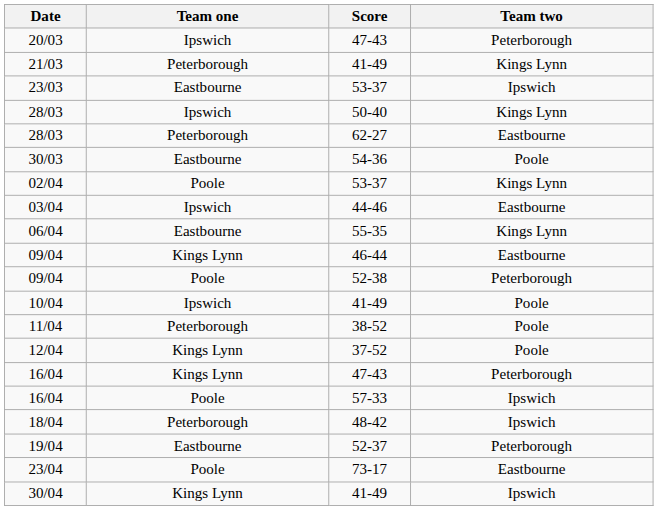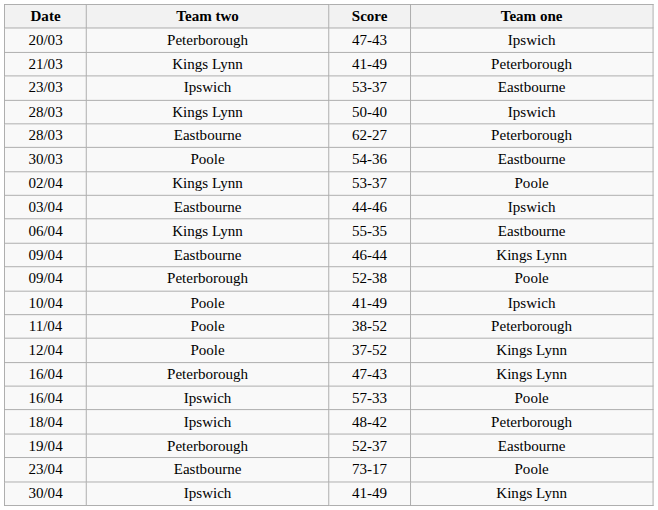 <table class="wikitable" style="text-align: center">
 <tr>
 <th width=80>Date</th>
+<th width=250>Team two</th>
+<th width=80>Score</th>
 <th width=250>Team one</th>
-<th width=80>Score</th>
-<th width=250>Team two</th>
 </tr>
 <tr>
 <td>20/03</td>
+<td>Peterborough</td>
+<td>47-43</td>
 <td>Ipswich</td>
-<td>47-43</td>
+</tr>
+<tr>
+<td>21/03</td>
+<td>Kings Lynn</td>
+<td>41-49</td>
 <td>Peterborough</td>
 </tr>
 <tr>
-<td>21/03</td>
-<td>Peterborough</td>
-<td>41-49</td>
-<td>Kings Lynn</td>
+<td>23/03</td>
+<td>Ipswich</td>
+<td>53-37</td>
+<td>Eastbourne</td>
 </tr>
 <tr>
-<td>23/03</td>
-<td>Eastbourne</td>
-<td>53-37</td>
+<td>28/03</td>
+<td>Kings Lynn</td>
+<td>50-40</td>
 <td>Ipswich</td>
 </tr>
 <tr>
 <td>28/03</td>
-<td>Ipswich</td>
-<td>50-40</td>
-<td>Kings Lynn</td>
+<td>Eastbourne</td>
+<td>62-27</td>
+<td>Peterborough</td>
 </tr>
 <tr>
-<td>28/03</td>
-<td>Peterborough</td>
-<td>62-27</td>
+<td>30/03</td>
+<td>Poole</td>
+<td>54-36</td>
 <td>Eastbourne</td>
 </tr>
 <tr>
-<td>30/03</td>
-<td>Eastbourne</td>
-<td>54-36</td>
+<td>02/04</td>
+<td>Kings Lynn</td>
+<td>53-37</td>
 <td>Poole</td>
 </tr>
 <tr>
-<td>02/04</td>
-<td>Poole</td>
-<td>53-37</td>
-<td>Kings Lynn</td>
+<td>03/04</td>
+<td>Eastbourne</td>
+<td>44-46</td>
+<td>Ipswich</td>
 </tr>
 <tr>
-<td>03/04</td>
-<td>Ipswich</td>
-<td>44-46</td>
+<td>06/04</td>
+<td>Kings Lynn</td>
+<td>55-35</td>
 <td>Eastbourne</td>
 </tr>
 <tr>
-<td>06/04</td>
+<td>09/04</td>
 <td>Eastbourne</td>
-<td>55-35</td>
+<td>46-44</td>
 <td>Kings Lynn</td>
 </tr>
 <tr>
 <td>09/04</td>
+<td>Peterborough</td>
+<td>52-38</td>
+<td>Poole</td>
+</tr>
+<tr>
+<td>10/04</td>
+<td>Poole</td>
+<td>41-49</td>
+<td>Ipswich</td>
+</tr>
+<tr>
+<td>11/04</td>
+<td>Poole</td>
+<td>38-52</td>
+<td>Peterborough</td>
+</tr>
+<tr>
+<td>12/04</td>
+<td>Poole</td>
+<td>37-52</td>
 <td>Kings Lynn</td>
-<td>46-44</td>
+</tr>
+<tr>
+<td>16/04</td>
+<td>Peterborough</td>
+<td>47-43</td>
+<td>Kings Lynn</td>
+</tr>
+<tr>
+<td>16/04</td>
+<td>Ipswich</td>
+<td>57-33</td>
+<td>Poole</td>
+</tr>
+<tr>
+<td>18/04</td>
+<td>Ipswich</td>
+<td>48-42</td>
+<td>Peterborough</td>
+</tr>
+<tr>
+<td>19/04</td>
+<td>Peterborough</td>
+<td>52-37</td>
 <td>Eastbourne</td>
 </tr>
 <tr>
-<td>09/04</td>
-<td>Poole</td>
-<td>52-38</td>
-<td>Peterborough</td>
-</tr>
-<tr>
-<td>10/04</td>
-<td>Ipswich</td>
-<td>41-49</td>
+<td>23/04</td>
+<td>Eastbourne</td>
+<td>73-17</td>
 <td>Poole</td>
 </tr>
 <tr>
-<td>11/04</td>
-<td>Peterborough</td>
-<td>38-52</td>
-<td>Poole</td>
-</tr>
-<tr>
-<td>12/04</td>
+<td>30/04</td>
+<td>Ipswich</td>
+<td>41-49</td>
 <td>Kings Lynn</td>
-<td>37-52</td>
-<td>Poole</td>
-</tr>
-<tr>
-<td>16/04</td>
-<td>Kings Lynn</td>
-<td>47-43</td>
-<td>Peterborough</td>
-</tr>
-<tr>
-<td>16/04</td>
-<td>Poole</td>
-<td>57-33</td>
-<td>Ipswich</td>
-</tr>
-<tr>
-<td>18/04</td>
-<td>Peterborough</td>
-<td>48-42</td>
-<td>Ipswich</td>
-</tr>
-<tr>
-<td>19/04</td>
-<td>Eastbourne</td>
-<td>52-37</td>
-<td>Peterborough</td>
-</tr>
-<tr>
-<td>23/04</td>
-<td>Poole</td>
-<td>73-17</td>
-<td>Eastbourne</td>
-</tr>
-<tr>
-<td>30/04</td>
-<td>Kings Lynn</td>
-<td>41-49</td>
-<td>Ipswich</td>
 </tr>
 </table>
